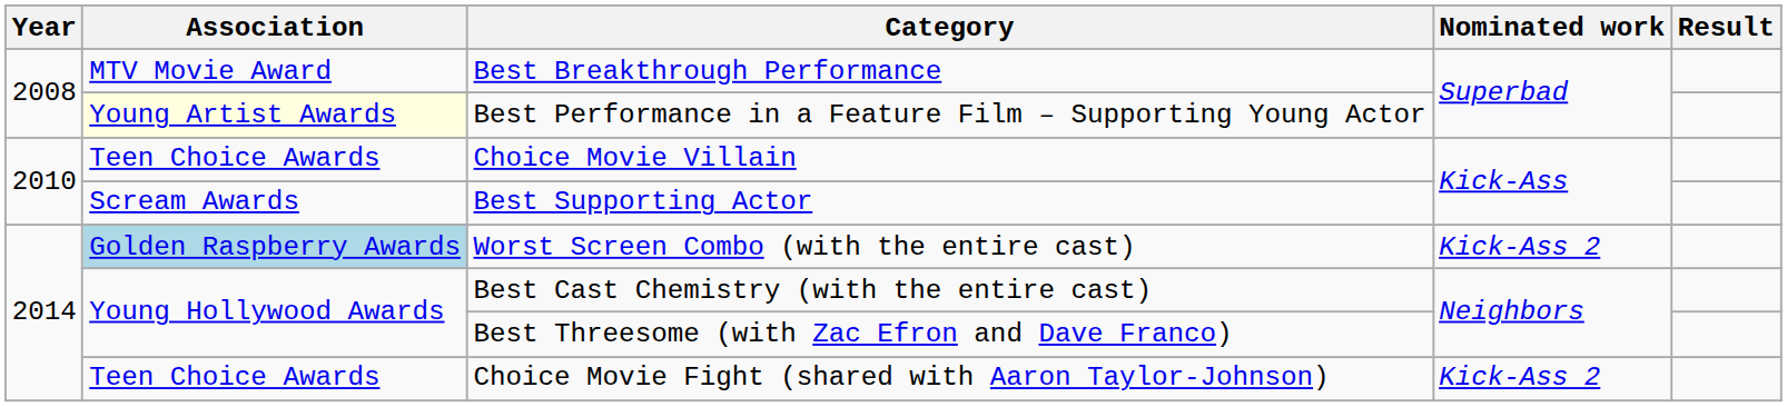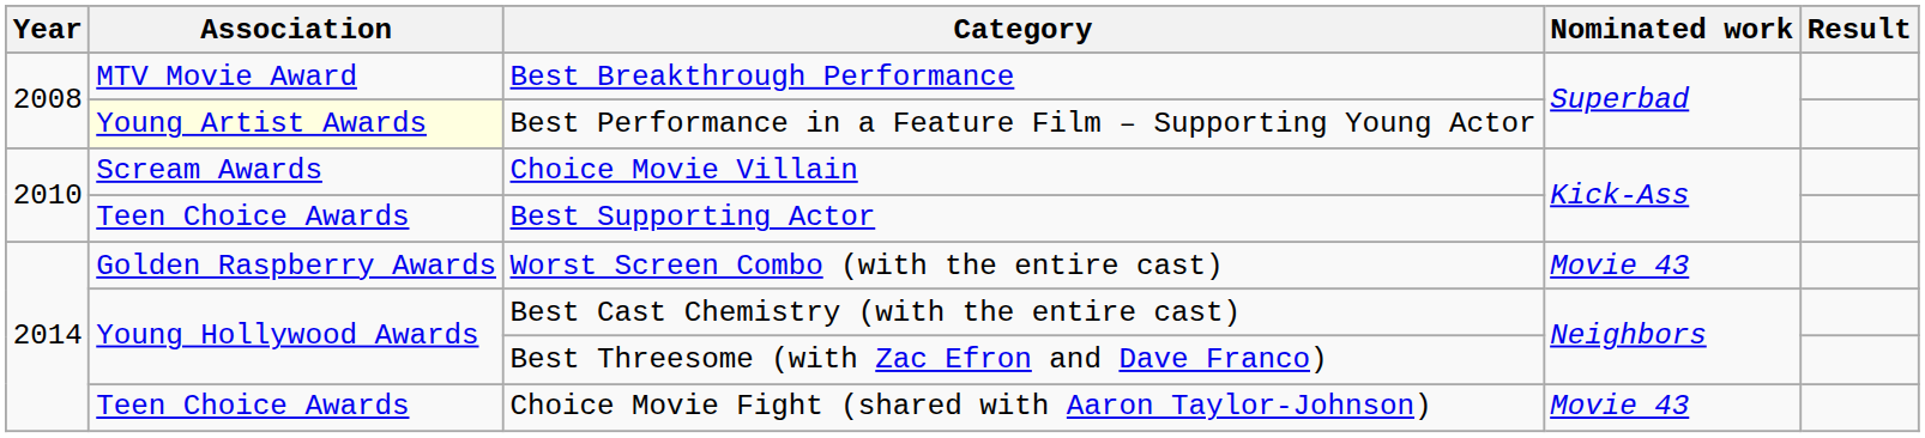 <table class="wikitable sortable">
 <tr>
 <th>Year</th>
 <th>Association</th>
 <th>Category</th>
 <th>Nominated work</th>
 <th>Result</th>
 </tr>
 <tr>
 <td rowspan="2">2008</td>
 <td><a href='#'>MTV Movie Award</a></td>
 <td><a href='#'>Best Breakthrough Performance</a></td>
 <td rowspan="2"><em><a href='#'>Superbad</a></em></td>
 <td></td>
 </tr>
 <tr>
 <td style="background: lightyellow;"><a href='#'>Young Artist Awards</a></td>
 <td>Best Performance in a Feature Film – Supporting Young Actor</td>
 <td></td>
 </tr>
 <tr>
 <td rowspan=2>2010</td>
-<td><a href='#'>Teen Choice Awards</a></td>
+<td><a href='#'>Scream Awards</a></td>
 <td><a href='#'>Choice Movie Villain</a></td>
 <td rowspan=2><em><a href='#'>Kick-Ass</a></em></td>
 <td></td>
 </tr>
 <tr>
-<td><a href='#'>Scream Awards</a></td>
+<td><a href='#'>Teen Choice Awards</a></td>
 <td><a href='#'>Best Supporting Actor</a></td>
 <td></td>
 </tr>
 <tr>
 <td rowspan="4">2014</td>
-<td style="background: lightblue;"><a href='#'>Golden Raspberry Awards</a></td>
+<td><a href='#'>Golden Raspberry Awards</a></td>
 <td><a href='#'>Worst Screen Combo</a> (with the entire cast)</td>
-<td><em><a href='#'>Kick-Ass 2</a></em></td>
+<td><em><a href='#'>Movie 43</a></em></td>
 <td></td>
 </tr>
 <tr>
 <td rowspan=2><a href='#'>Young Hollywood Awards</a></td>
 <td>Best Cast Chemistry (with the entire cast)</td>
 <td rowspan=2><em><a href='#'>Neighbors</a></em></td>
 <td></td>
 </tr>
 <tr>
 <td>Best Threesome (with <a href='#'>Zac Efron</a> and <a href='#'>Dave Franco</a>)</td>
 <td></td>
 </tr>
 <tr>
 <td><a href='#'>Teen Choice Awards</a></td>
 <td>Choice Movie Fight (shared with <a href='#'>Aaron Taylor-Johnson</a>)</td>
-<td><em><a href='#'>Kick-Ass 2</a></em></td>
+<td><em><a href='#'>Movie 43</a></em></td>
 <td></td>
 </tr>
 </table>
